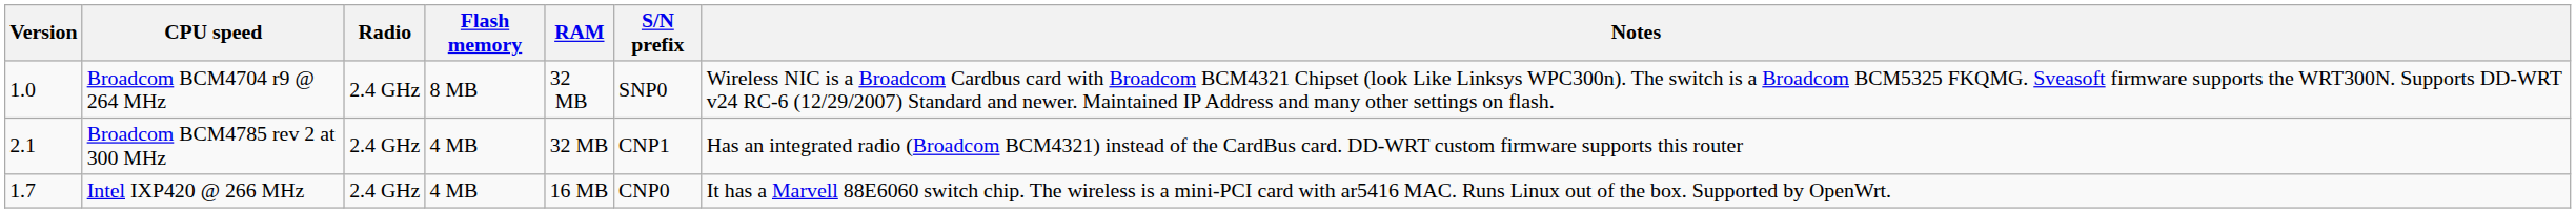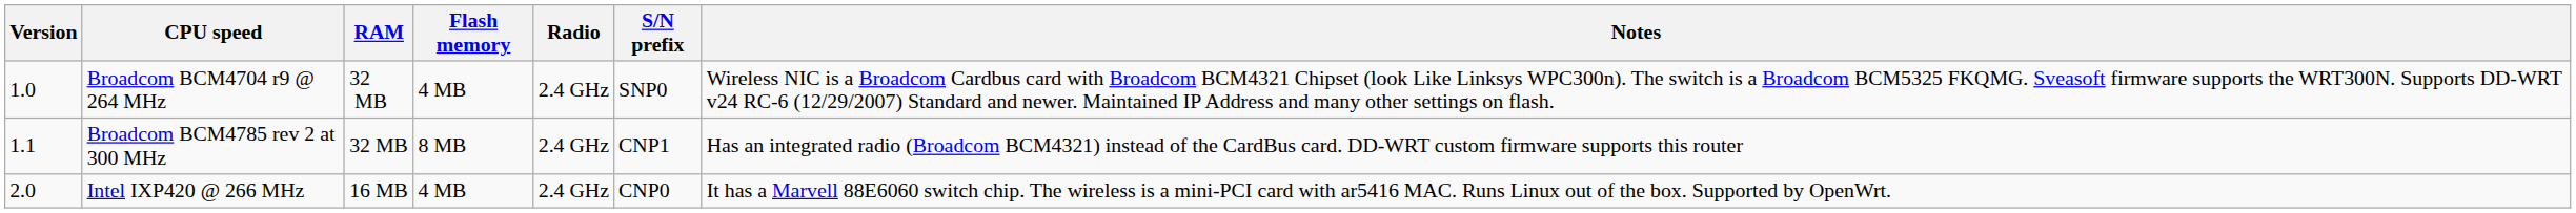 <table class="wikitable">
 <tr>
 <th>Version</th>
 <th>CPU speed</th>
+<th><a href='#'>RAM</a></th>
+<th><a href='#'>Flash memory</a></th>
 <th>Radio</th>
-<th><a href='#'>Flash memory</a></th>
-<th><a href='#'>RAM</a></th>
 <th><a href='#'>S/N</a> prefix</th>
 <th>Notes</th>
 </tr>
 <tr>
 <td>1.0</td>
 <td><a href='#'>Broadcom</a> BCM4704 r9 @ 264 MHz</td>
+<td>32  MB</td>
+<td>4 MB</td>
 <td>2.4 GHz</td>
-<td>8 MB</td>
-<td>32  MB</td>
 <td>SNP0</td>
 <td>Wireless NIC is a <a href='#'>Broadcom</a> Cardbus card with <a href='#'>Broadcom</a> BCM4321 Chipset (look Like Linksys WPC300n). The switch is a <a href='#'>Broadcom</a> BCM5325 FKQMG. <a href='#'>Sveasoft</a> firmware supports the WRT300N. Supports DD-WRT v24 RC-6 (12/29/2007) Standard and newer. Maintained IP Address and many other settings on flash.</td>
 </tr>
 <tr>
-<td>2.1</td>
+<td>1.1</td>
 <td><a href='#'>Broadcom</a> BCM4785 rev 2 at 300 MHz</td>
+<td>32 MB</td>
+<td>8 MB</td>
 <td>2.4 GHz</td>
-<td>4 MB</td>
-<td>32 MB</td>
 <td>CNP1</td>
 <td>Has an integrated radio (<a href='#'>Broadcom</a> BCM4321) instead of the CardBus card. DD-WRT custom firmware supports this router </td>
 </tr>
 <tr>
-<td>1.7</td>
+<td>2.0</td>
 <td><a href='#'>Intel</a> IXP420 @ 266 MHz</td>
+<td>16 MB</td>
+<td>4 MB</td>
 <td>2.4 GHz</td>
-<td>4 MB</td>
-<td>16 MB</td>
 <td>CNP0</td>
 <td>It has a <a href='#'>Marvell</a> 88E6060 switch chip. The wireless is a mini-PCI card with ar5416 MAC. Runs Linux out of the box. Supported by OpenWrt.</td>
 </tr>
 </table>
